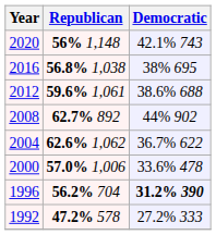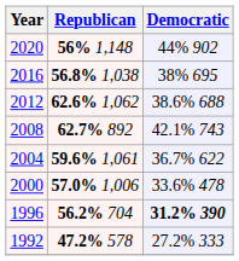 <table class="wikitable" style="float:right; font-size:95%;">
 <tr bgcolor=lightgrey>
 <th>Year</th>
 <th><a href='#'>Republican</a></th>
 <th><a href='#'>Democratic</a></th>
 </tr>
 <tr>
 <td align="center" bgcolor="#fff3f3"><a href='#'>2020</a></td>
 <td align="center" bgcolor="#fff3f3"><strong>56%</strong> <em>1,148</em></td>
-<td align="center" bgcolor="#f0f0ff">42.1% <em>743</em></td>
+<td align="center" bgcolor="#f0f0ff">44% <em>902</em></td>
 </tr>
 <tr>
 <td align="center" bgcolor="#fff3f3"><a href='#'>2016</a></td>
 <td align="center" bgcolor="#fff3f3"><strong>56.8%</strong> <em>1,038</em></td>
 <td align="center" bgcolor="#f0f0ff">38% <em>695</em></td>
 </tr>
 <tr>
 <td align="center" bgcolor="#fff3f3"><a href='#'>2012</a></td>
-<td align="center" bgcolor="#fff3f3"><strong>59.6%</strong> <em>1,061</em></td>
+<td align="center" bgcolor="#fff3f3"><strong>62.6%</strong> <em>1,062</em></td>
 <td align="center" bgcolor="#f0f0ff">38.6% <em>688</em></td>
 </tr>
 <tr>
 <td align="center" bgcolor="#fff3f3"><a href='#'>2008</a></td>
 <td align="center" bgcolor="#fff3f3"><strong>62.7%</strong> <em>892</em></td>
-<td align="center" bgcolor="#f0f0ff">44% <em>902</em></td>
+<td align="center" bgcolor="#f0f0ff">42.1% <em>743</em></td>
 </tr>
 <tr>
 <td align="center" bgcolor="#fff3f3"><a href='#'>2004</a></td>
-<td align="center" bgcolor="#fff3f3"><strong>62.6%</strong> <em>1,062</em></td>
+<td align="center" bgcolor="#fff3f3"><strong>59.6%</strong> <em>1,061</em></td>
 <td align="center" bgcolor="#f0f0ff">36.7% <em>622</em></td>
 </tr>
 <tr>
 <td align="center" bgcolor="#fff3f3"><a href='#'>2000</a></td>
 <td align="center" bgcolor="#fff3f3"><strong>57.0%</strong> <em>1,006</em></td>
 <td align="center" bgcolor="#f0f0ff">33.6% <em>478</em></td>
 </tr>
 <tr>
 <td align="center" bgcolor="#fff3f3"><a href='#'>1996</a></td>
 <td align="center" bgcolor="#fff3f3"><strong>56.2%</strong> <em>704</em></td>
 <td align="center" bgcolor="#f0f0ff"><strong>31.2% <em>390</em></strong></td>
 </tr>
 <tr>
 <td align="center" bgcolor="#fff3f3"><a href='#'>1992</a></td>
 <td align="center" bgcolor="#fff3f3"><strong>47.2%</strong> <em>578</em></td>
 <td align="center" bgcolor="#f0f0ff">27.2% <em>333</em></td>
 </tr>
 <tr>
 </tr>
 </table>
